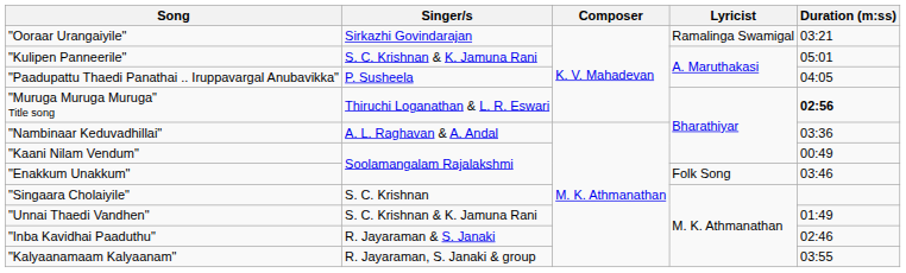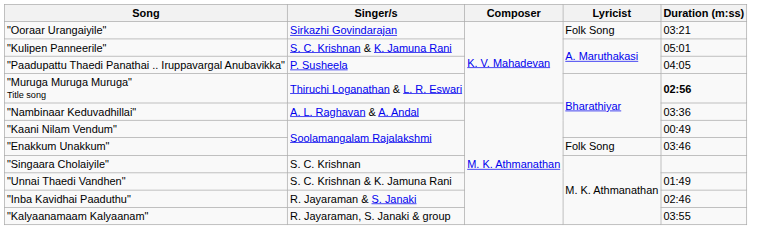 <table class="wikitable" style="font-size:95%;">
 <tr>
 <th>Song</th>
 <th>Singer/s</th>
 <th>Composer</th>
 <th>Lyricist</th>
 <th>Duration (m:ss)</th>
 </tr>
 <tr>
 <td>"Ooraar Urangaiyile"</td>
 <td><a href='#'>Sirkazhi Govindarajan</a></td>
 <td rowspan=4><a href='#'>K. V. Mahadevan</a></td>
-<td>Ramalinga Swamigal</td>
+<td>Folk Song</td>
 <td>03:21</td>
 </tr>
 <tr>
 <td>"Kulipen Panneerile"</td>
 <td><a href='#'>S. C. Krishnan</a> & <a href='#'>K. Jamuna Rani</a></td>
 <td rowspan=2><a href='#'>A. Maruthakasi</a></td>
 <td>05:01</td>
 </tr>
 <tr>
 <td>"Paadupattu Thaedi Panathai .. Iruppavargal Anubavikka"</td>
 <td><a href='#'>P. Susheela</a></td>
 <td>04:05</td>
 </tr>
 <tr>
 <td>"Muruga Muruga Muruga"<br><small>Title song</small></td>
 <td><a href='#'>Thiruchi Loganathan</a> & <a href='#'>L. R. Eswari</a></td>
 <td rowspan=3><a href='#'>Bharathiyar</a></td>
 <td><strong>02:56</strong></td>
 </tr>
 <tr>
 <td>"Nambinaar Keduvadhillai"</td>
 <td><a href='#'>A. L. Raghavan</a> & <a href='#'>A. Andal</a></td>
 <td rowspan=7><a href='#'>M. K. Athmanathan</a></td>
 <td>03:36</td>
 </tr>
 <tr>
 <td>"Kaani Nilam Vendum"</td>
 <td rowspan=2><a href='#'>Soolamangalam Rajalakshmi</a></td>
 <td>00:49</td>
 </tr>
 <tr>
 <td>"Enakkum Unakkum"</td>
 <td>Folk Song</td>
 <td>03:46</td>
 </tr>
 <tr>
 <td>"Singaara Cholaiyile"</td>
 <td>S. C. Krishnan</td>
 <td rowspan=4>M. K. Athmanathan</td>
 <td></td>
 </tr>
 <tr>
 <td>"Unnai Thaedi Vandhen"</td>
 <td>S. C. Krishnan & K. Jamuna Rani</td>
 <td>01:49</td>
 </tr>
 <tr>
 <td>"Inba Kavidhai Paaduthu"</td>
 <td>R. Jayaraman & <a href='#'>S. Janaki</a></td>
 <td>02:46</td>
 </tr>
 <tr>
 <td>"Kalyaanamaam Kalyaanam"</td>
 <td>R. Jayaraman, S. Janaki & group</td>
 <td>03:55</td>
 </tr>
 </table>
